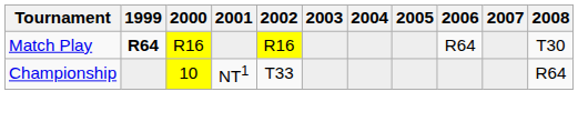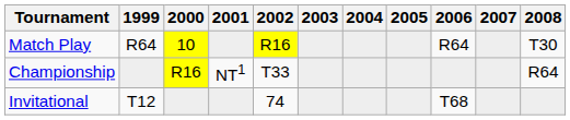 <table class="wikitable" style="text-align:center;">
 <tr>
 <th>Tournament</th>
 <th>1999</th>
 <th>2000</th>
 <th>2001</th>
 <th>2002</th>
 <th>2003</th>
 <th>2004</th>
 <th>2005</th>
 <th>2006</th>
 <th>2007</th>
 <th>2008</th>
 </tr>
 <tr>
 <td align="left"><a href='#'>Match Play</a></td>
-<td><strong>R64</strong></td>
-<td style="background:yellow;">R16</td>
+<td>R64</td>
+<td style="background:yellow;">10</td>
 <td style="background:#eeeeee;"></td>
 <td style="background:yellow;">R16</td>
 <td style="background:#eeeeee;"></td>
 <td style="background:#eeeeee;"></td>
 <td style="background:#eeeeee;"></td>
 <td>R64</td>
 <td style="background:#eeeeee;"></td>
 <td>T30</td>
 </tr>
 <tr>
 <td align="left"><a href='#'>Championship</a></td>
 <td style="background:#eeeeee;"></td>
-<td style="background:yellow;">10</td>
+<td style="background:yellow;">R16</td>
 <td>NT<sup>1</sup></td>
 <td>T33</td>
 <td style="background:#eeeeee;"></td>
 <td style="background:#eeeeee;"></td>
 <td style="background:#eeeeee;"></td>
 <td style="background:#eeeeee;"></td>
 <td style="background:#eeeeee;"></td>
 <td>R64</td>
 </tr>
+<tr>
+<td align="left"><a href='#'>Invitational</a></td>
+<td>T12</td>
+<td style="background:#eeeeee;"></td>
+<td style="background:#eeeeee;"></td>
+<td>74</td>
+<td style="background:#eeeeee;"></td>
+<td style="background:#eeeeee;"></td>
+<td style="background:#eeeeee;"></td>
+<td>T68</td>
+<td style="background:#eeeeee;"></td>
+<td style="background:#eeeeee;"></td>
+</tr>
 </table>
